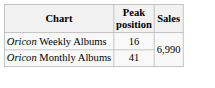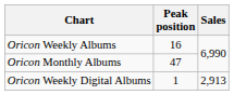 <table class="wikitable sortable">
 <tr>
 <th>Chart</th>
 <th>Peak<br>position</th>
 <th>Sales</th>
 </tr>
 <tr>
 <td><em>Oricon</em> Weekly Albums</td>
 <td style="text-align:center;">16</td>
 <td rowspan="2" style="text-align:center;">6,990</td>
 </tr>
 <tr>
 <td><em>Oricon</em> Monthly Albums</td>
-<td style="text-align:center;">41</td>
+<td style="text-align:center;">47</td>
+</tr>
+<tr>
+<td><em>Oricon</em> Weekly Digital Albums</td>
+<td style="text-align:center;">1</td>
+<td style="text-align:center;">2,913</td>
 </tr>
 </table>
